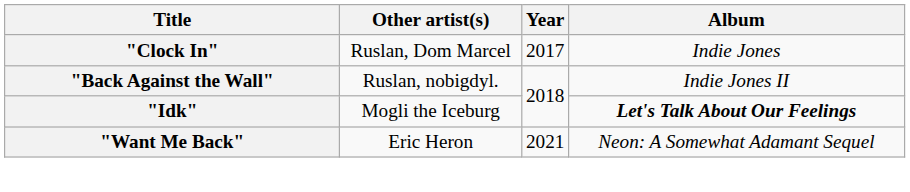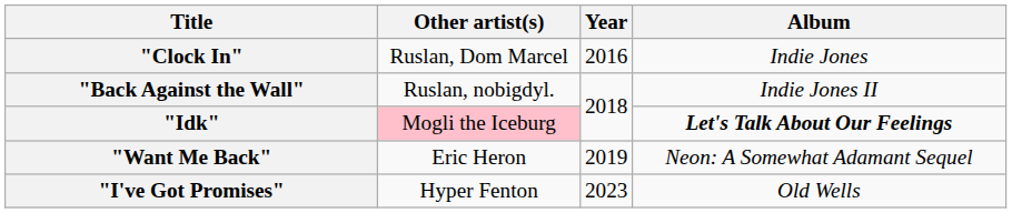 <table class="wikitable plainrowheaders" style="text-align:center">
 <tr>
 <th scope="col" style="width:17em;">Title</th>
 <th scope="col" style="width:9em;">Other artist(s)</th>
 <th scope="col" style="width:1em;">Year</th>
 <th scope="col" style="width:17em;">Album</th>
 </tr>
 <tr>
 <th scope="row">"Clock In"</th>
 <td>Ruslan, Dom Marcel</td>
-<td>2017</td>
+<td>2016</td>
 <td><em>Indie Jones</em></td>
 </tr>
 <tr>
 <th scope="row">"Back Against the Wall"</th>
 <td>Ruslan, nobigdyl.</td>
 <td rowspan="2">2018</td>
 <td><em>Indie Jones II</em></td>
 </tr>
 <tr>
 <th scope="row">"Idk"</th>
-<td>Mogli the Iceburg</td>
+<td style="background: pink;">Mogli the Iceburg</td>
 <td><strong><em>Let's Talk About Our Feelings</em></strong></td>
 </tr>
 <tr>
 <th scope="row">"Want Me Back"</th>
 <td>Eric Heron</td>
-<td>2021</td>
+<td>2019</td>
 <td><em>Neon: A Somewhat Adamant Sequel</em></td>
 </tr>
+<tr>
+<th scope="row">"I've Got Promises"</th>
+<td>Hyper Fenton</td>
+<td>2023</td>
+<td><em>Old Wells</em></td>
+</tr>
 </table>
